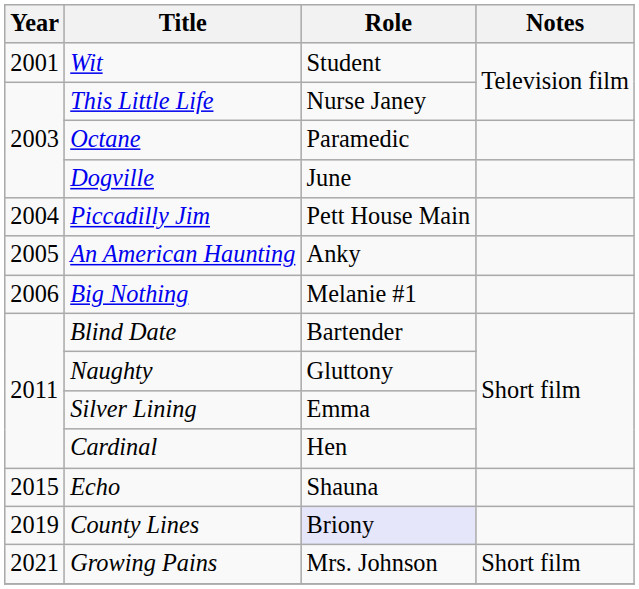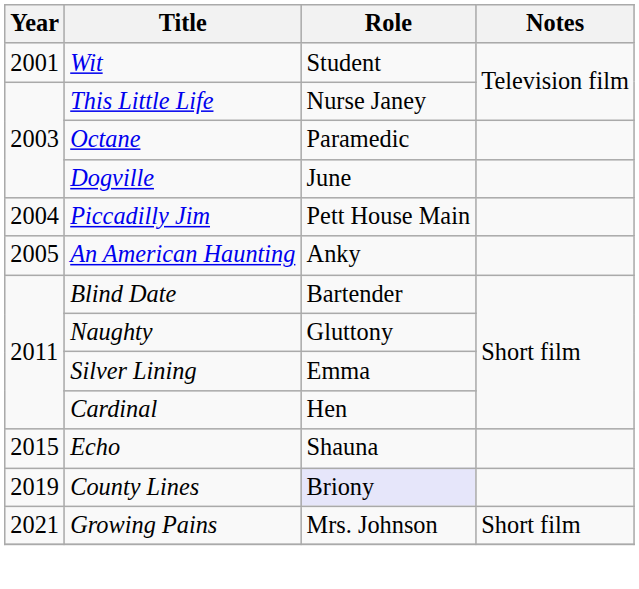 <table class="wikitable sortable">
 <tr>
 <th>Year</th>
 <th>Title</th>
 <th>Role</th>
 <th class="unsortable">Notes</th>
 </tr>
 <tr>
 <td>2001</td>
 <td><em><a href='#'>Wit</a></em></td>
 <td>Student</td>
 <td rowspan="2">Television film</td>
 </tr>
 <tr>
 <td rowspan="3">2003</td>
 <td><em><a href='#'>This Little Life</a></em></td>
 <td>Nurse Janey</td>
 </tr>
 <tr>
 <td><em><a href='#'>Octane</a></em></td>
 <td>Paramedic</td>
 <td></td>
 </tr>
 <tr>
 <td><em><a href='#'>Dogville</a></em></td>
 <td>June</td>
 <td></td>
 </tr>
 <tr>
 <td>2004</td>
 <td><em><a href='#'>Piccadilly Jim</a></em></td>
 <td>Pett House Main</td>
 <td></td>
 </tr>
 <tr>
 <td>2005</td>
 <td><em><a href='#'>An American Haunting</a></em></td>
 <td>Anky</td>
 <td></td>
 </tr>
 <tr>
-<td>2006</td>
-<td><em><a href='#'>Big Nothing</a></em></td>
-<td>Melanie #1</td>
-<td></td>
-</tr>
-<tr>
 <td rowspan="4">2011</td>
 <td><em>Blind Date</em></td>
 <td>Bartender</td>
 <td rowspan="4">Short film</td>
 </tr>
 <tr>
 <td><em>Naughty</em></td>
 <td>Gluttony</td>
 </tr>
 <tr>
 <td><em>Silver Lining</em></td>
 <td>Emma</td>
 </tr>
 <tr>
 <td><em>Cardinal</em></td>
 <td>Hen</td>
 </tr>
 <tr>
 <td>2015</td>
 <td><em>Echo</em></td>
 <td>Shauna</td>
 </tr>
 <tr>
 <td>2019</td>
 <td><em>County Lines</em></td>
 <td style="background: lavender;">Briony</td>
 <td></td>
 </tr>
 <tr>
 <td>2021</td>
 <td><em>Growing Pains</em></td>
 <td>Mrs. Johnson</td>
 <td>Short film</td>
 </tr>
 <tr>
 </tr>
 </table>
